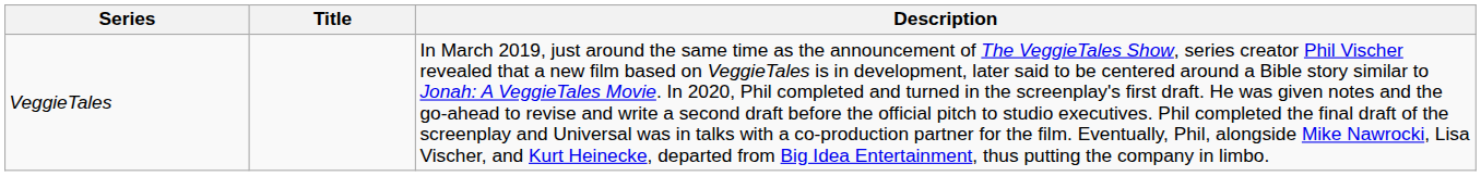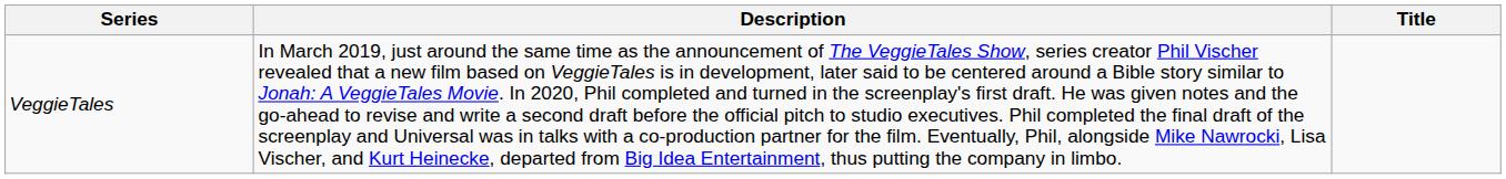 <table class="wikitable">
 <tr>
 <th style="width:150pt;">Series</th>
+<th>Description</th>
 <th style="width:100pt;">Title</th>
-<th>Description</th>
 </tr>
 <tr>
 <td><em>VeggieTales</em></td>
+<td>In March 2019, just around the same time as the announcement of <em><a href='#'>The VeggieTales Show</a></em>, series creator <a href='#'>Phil Vischer</a> revealed that a new film based on <em>VeggieTales</em> is in development, later said to be centered around a Bible story similar to <em><a href='#'>Jonah: A VeggieTales Movie</a></em>. In 2020, Phil completed and turned in the screenplay's first draft. He was given notes and the go-ahead to revise and write a second draft before the official pitch to studio executives. Phil completed the final draft of the screenplay and Universal was in talks with a co-production partner for the film. Eventually, Phil, alongside <a href='#'>Mike Nawrocki</a>, Lisa Vischer, and <a href='#'>Kurt Heinecke</a>, departed from <a href='#'>Big Idea Entertainment</a>, thus putting the company in limbo.</td>
 <td></td>
-<td>In March 2019, just around the same time as the announcement of <em><a href='#'>The VeggieTales Show</a></em>, series creator <a href='#'>Phil Vischer</a> revealed that a new film based on <em>VeggieTales</em> is in development, later said to be centered around a Bible story similar to <em><a href='#'>Jonah: A VeggieTales Movie</a></em>. In 2020, Phil completed and turned in the screenplay's first draft. He was given notes and the go-ahead to revise and write a second draft before the official pitch to studio executives. Phil completed the final draft of the screenplay and Universal was in talks with a co-production partner for the film. Eventually, Phil, alongside <a href='#'>Mike Nawrocki</a>, Lisa Vischer, and <a href='#'>Kurt Heinecke</a>, departed from <a href='#'>Big Idea Entertainment</a>, thus putting the company in limbo.</td>
 </tr>
 </table>
